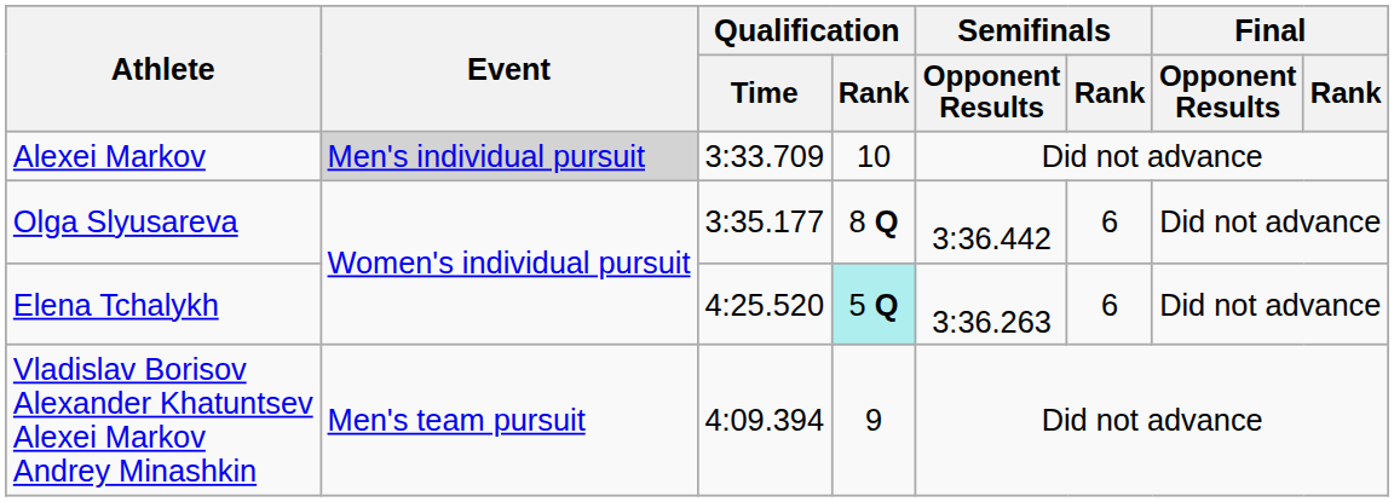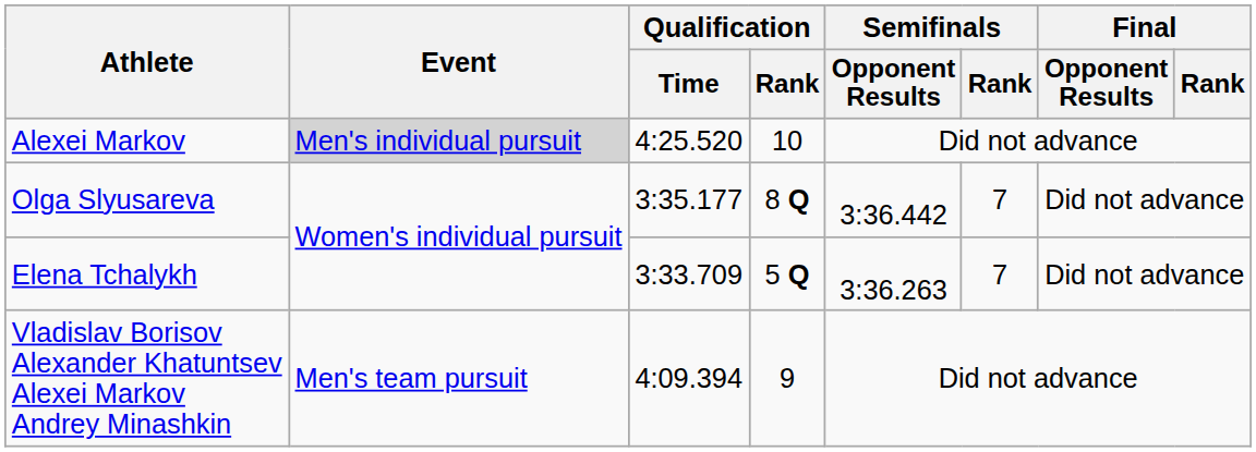 <table class="wikitable" style="font-size:90%">
 <tr>
 <th rowspan="2">Athlete</th>
 <th rowspan="2">Event</th>
 <th colspan=2>Qualification</th>
 <th colspan=2>Semifinals</th>
 <th colspan=2>Final</th>
 </tr>
 <tr style="font-size:95%">
 <th>Time</th>
 <th>Rank</th>
 <th>Opponent<br>Results</th>
 <th>Rank</th>
 <th>Opponent<br>Results</th>
 <th>Rank</th>
 </tr>
 <tr align=center>
 <td align=left><a href='#'>Alexei Markov</a></td>
 <td align=left style="background: lightgrey;"><a href='#'>Men's individual pursuit</a></td>
-<td>3:33.709</td>
+<td>4:25.520</td>
 <td>10</td>
 <td colspan=4>Did not advance</td>
 </tr>
 <tr align=center>
 <td align=left><a href='#'>Olga Slyusareva</a></td>
 <td align=left rowspan=2><a href='#'>Women's individual pursuit</a></td>
 <td>3:35.177</td>
 <td>8 <strong>Q</strong></td>
 <td><br>3:36.442</td>
-<td>6</td>
+<td>7</td>
 <td colspan=2>Did not advance</td>
 </tr>
 <tr align=center>
 <td align=left><a href='#'>Elena Tchalykh</a></td>
-<td>4:25.520</td>
-<td style="background: paleturquoise;">5 <strong>Q</strong></td>
+<td>3:33.709</td>
+<td>5 <strong>Q</strong></td>
 <td><br>3:36.263</td>
-<td>6</td>
+<td>7</td>
 <td colspan=2>Did not advance</td>
 </tr>
 <tr align=center>
 <td align=left><a href='#'>Vladislav Borisov</a><br><a href='#'>Alexander Khatuntsev</a><br><a href='#'>Alexei Markov</a><br><a href='#'>Andrey Minashkin</a></td>
 <td align=left><a href='#'>Men's team pursuit</a></td>
 <td>4:09.394</td>
 <td>9</td>
 <td colspan=4>Did not advance</td>
 </tr>
 </table>
